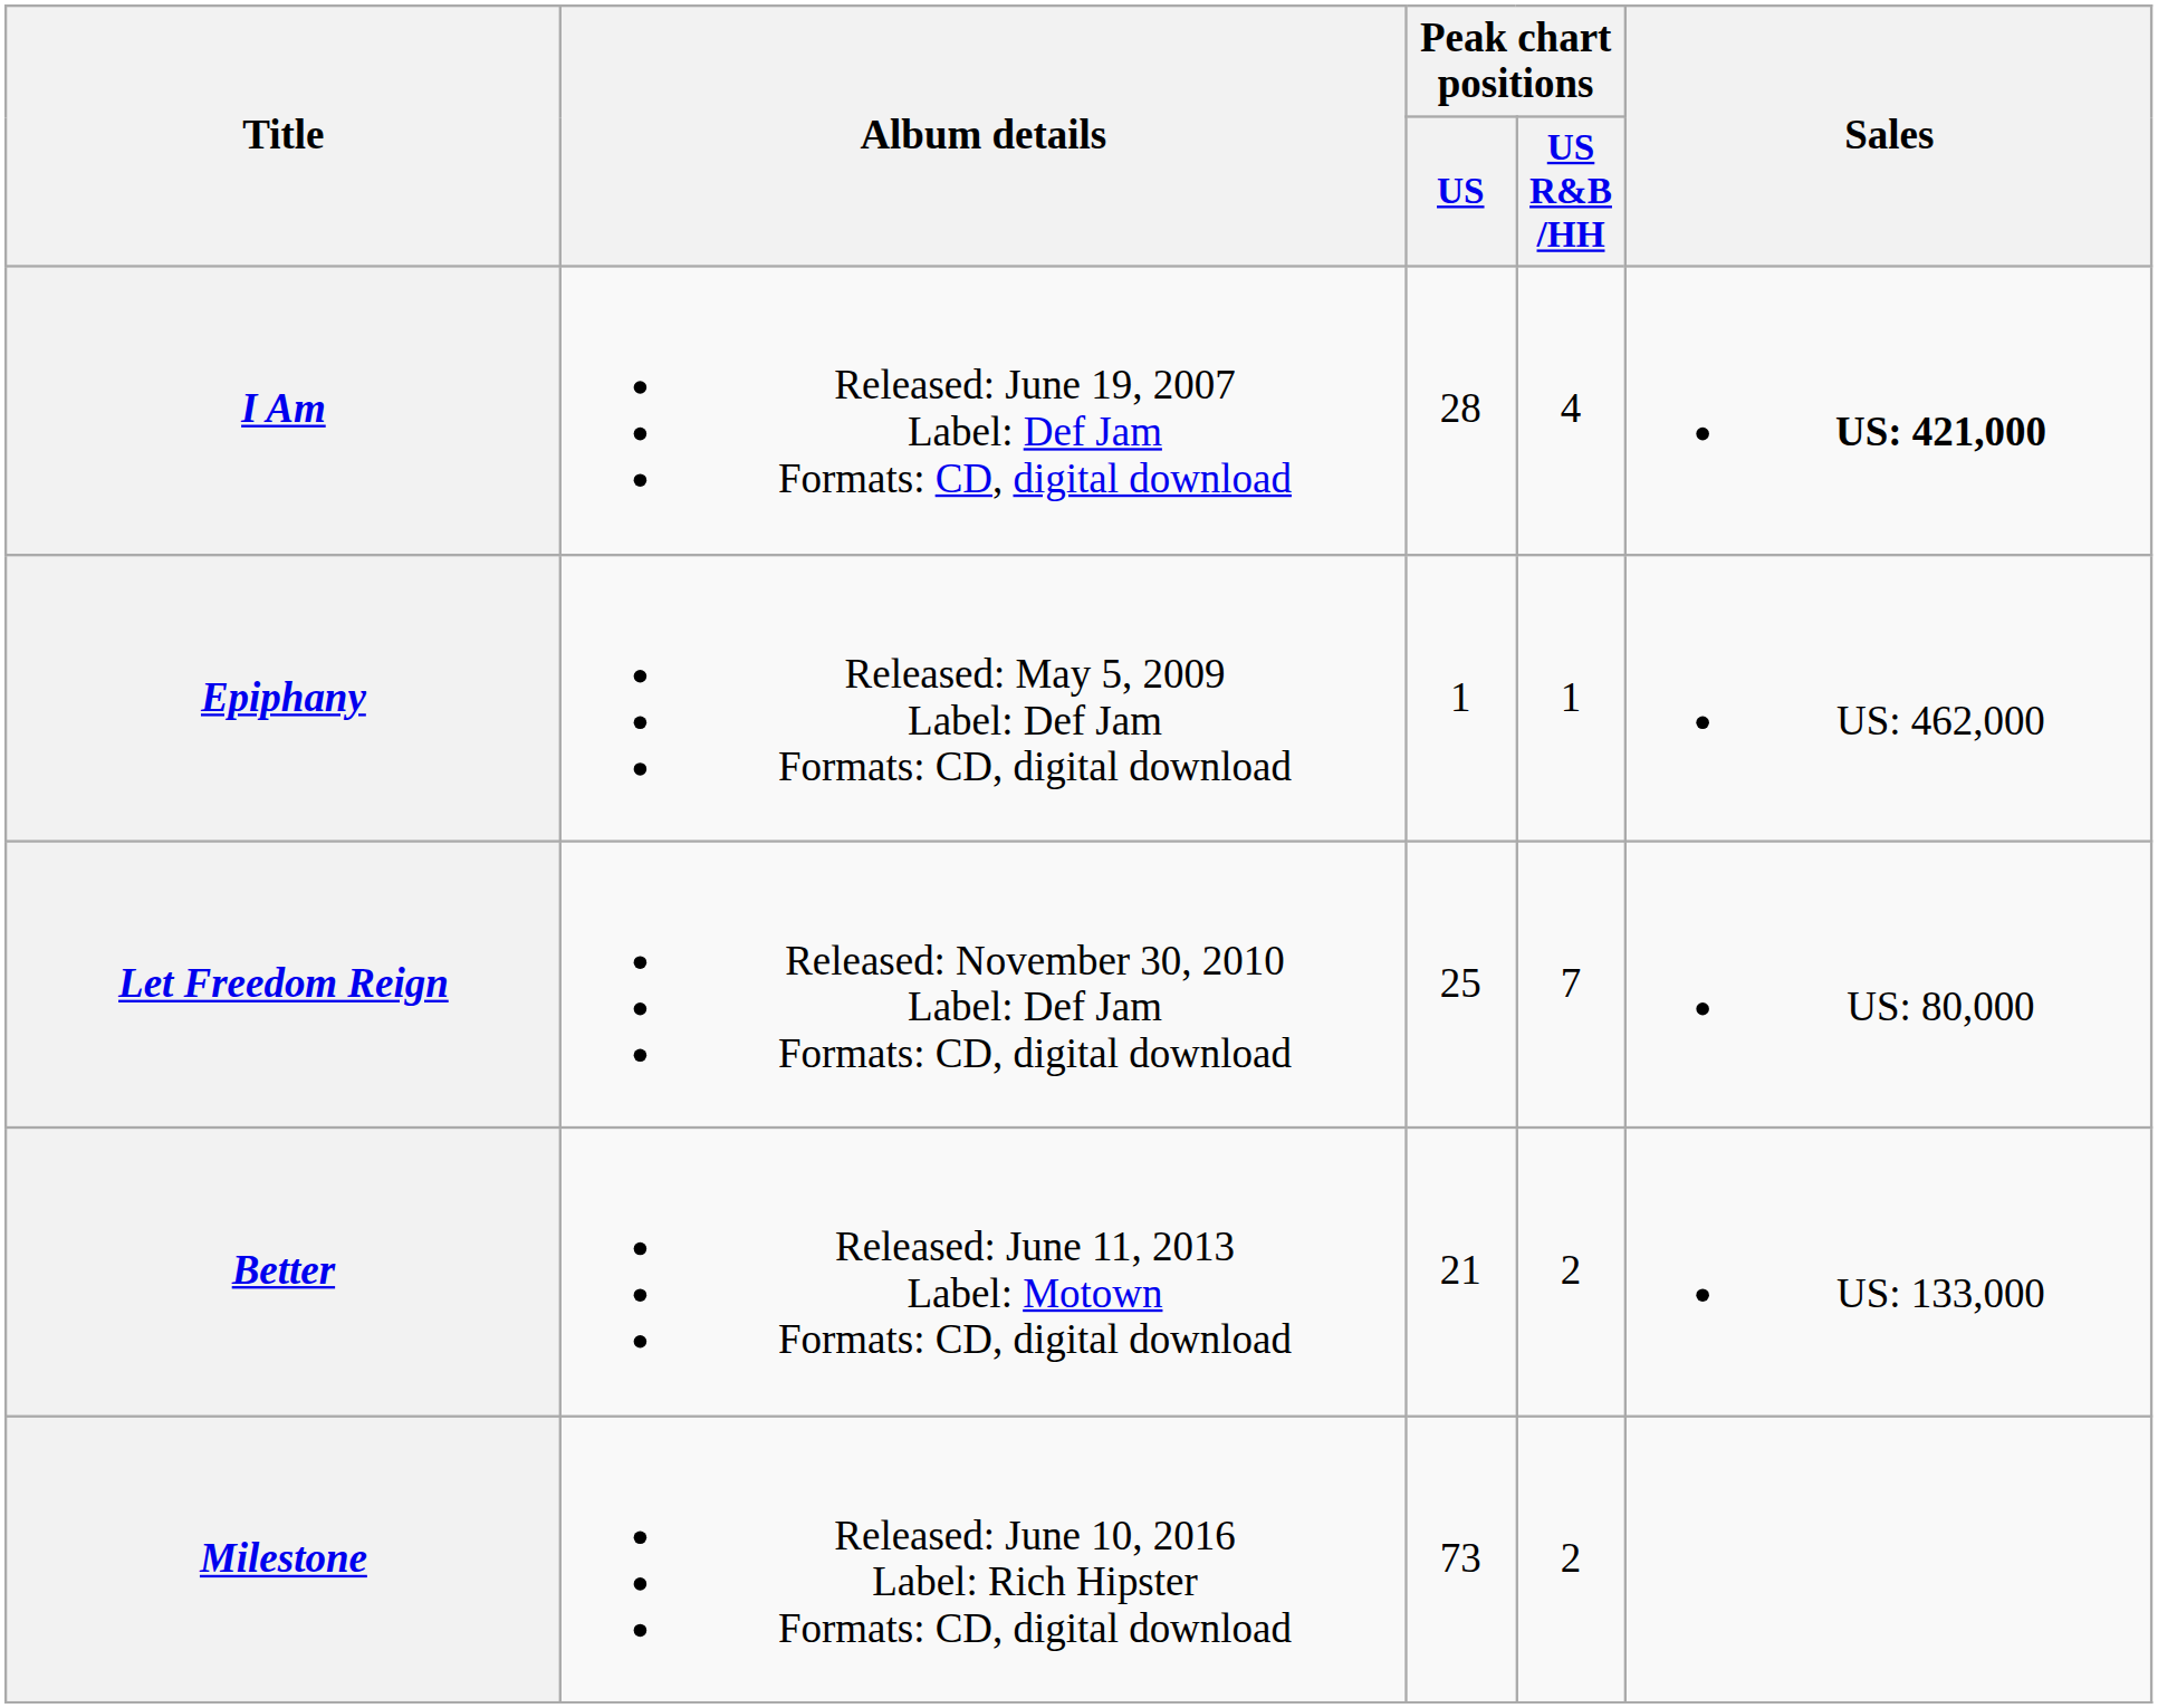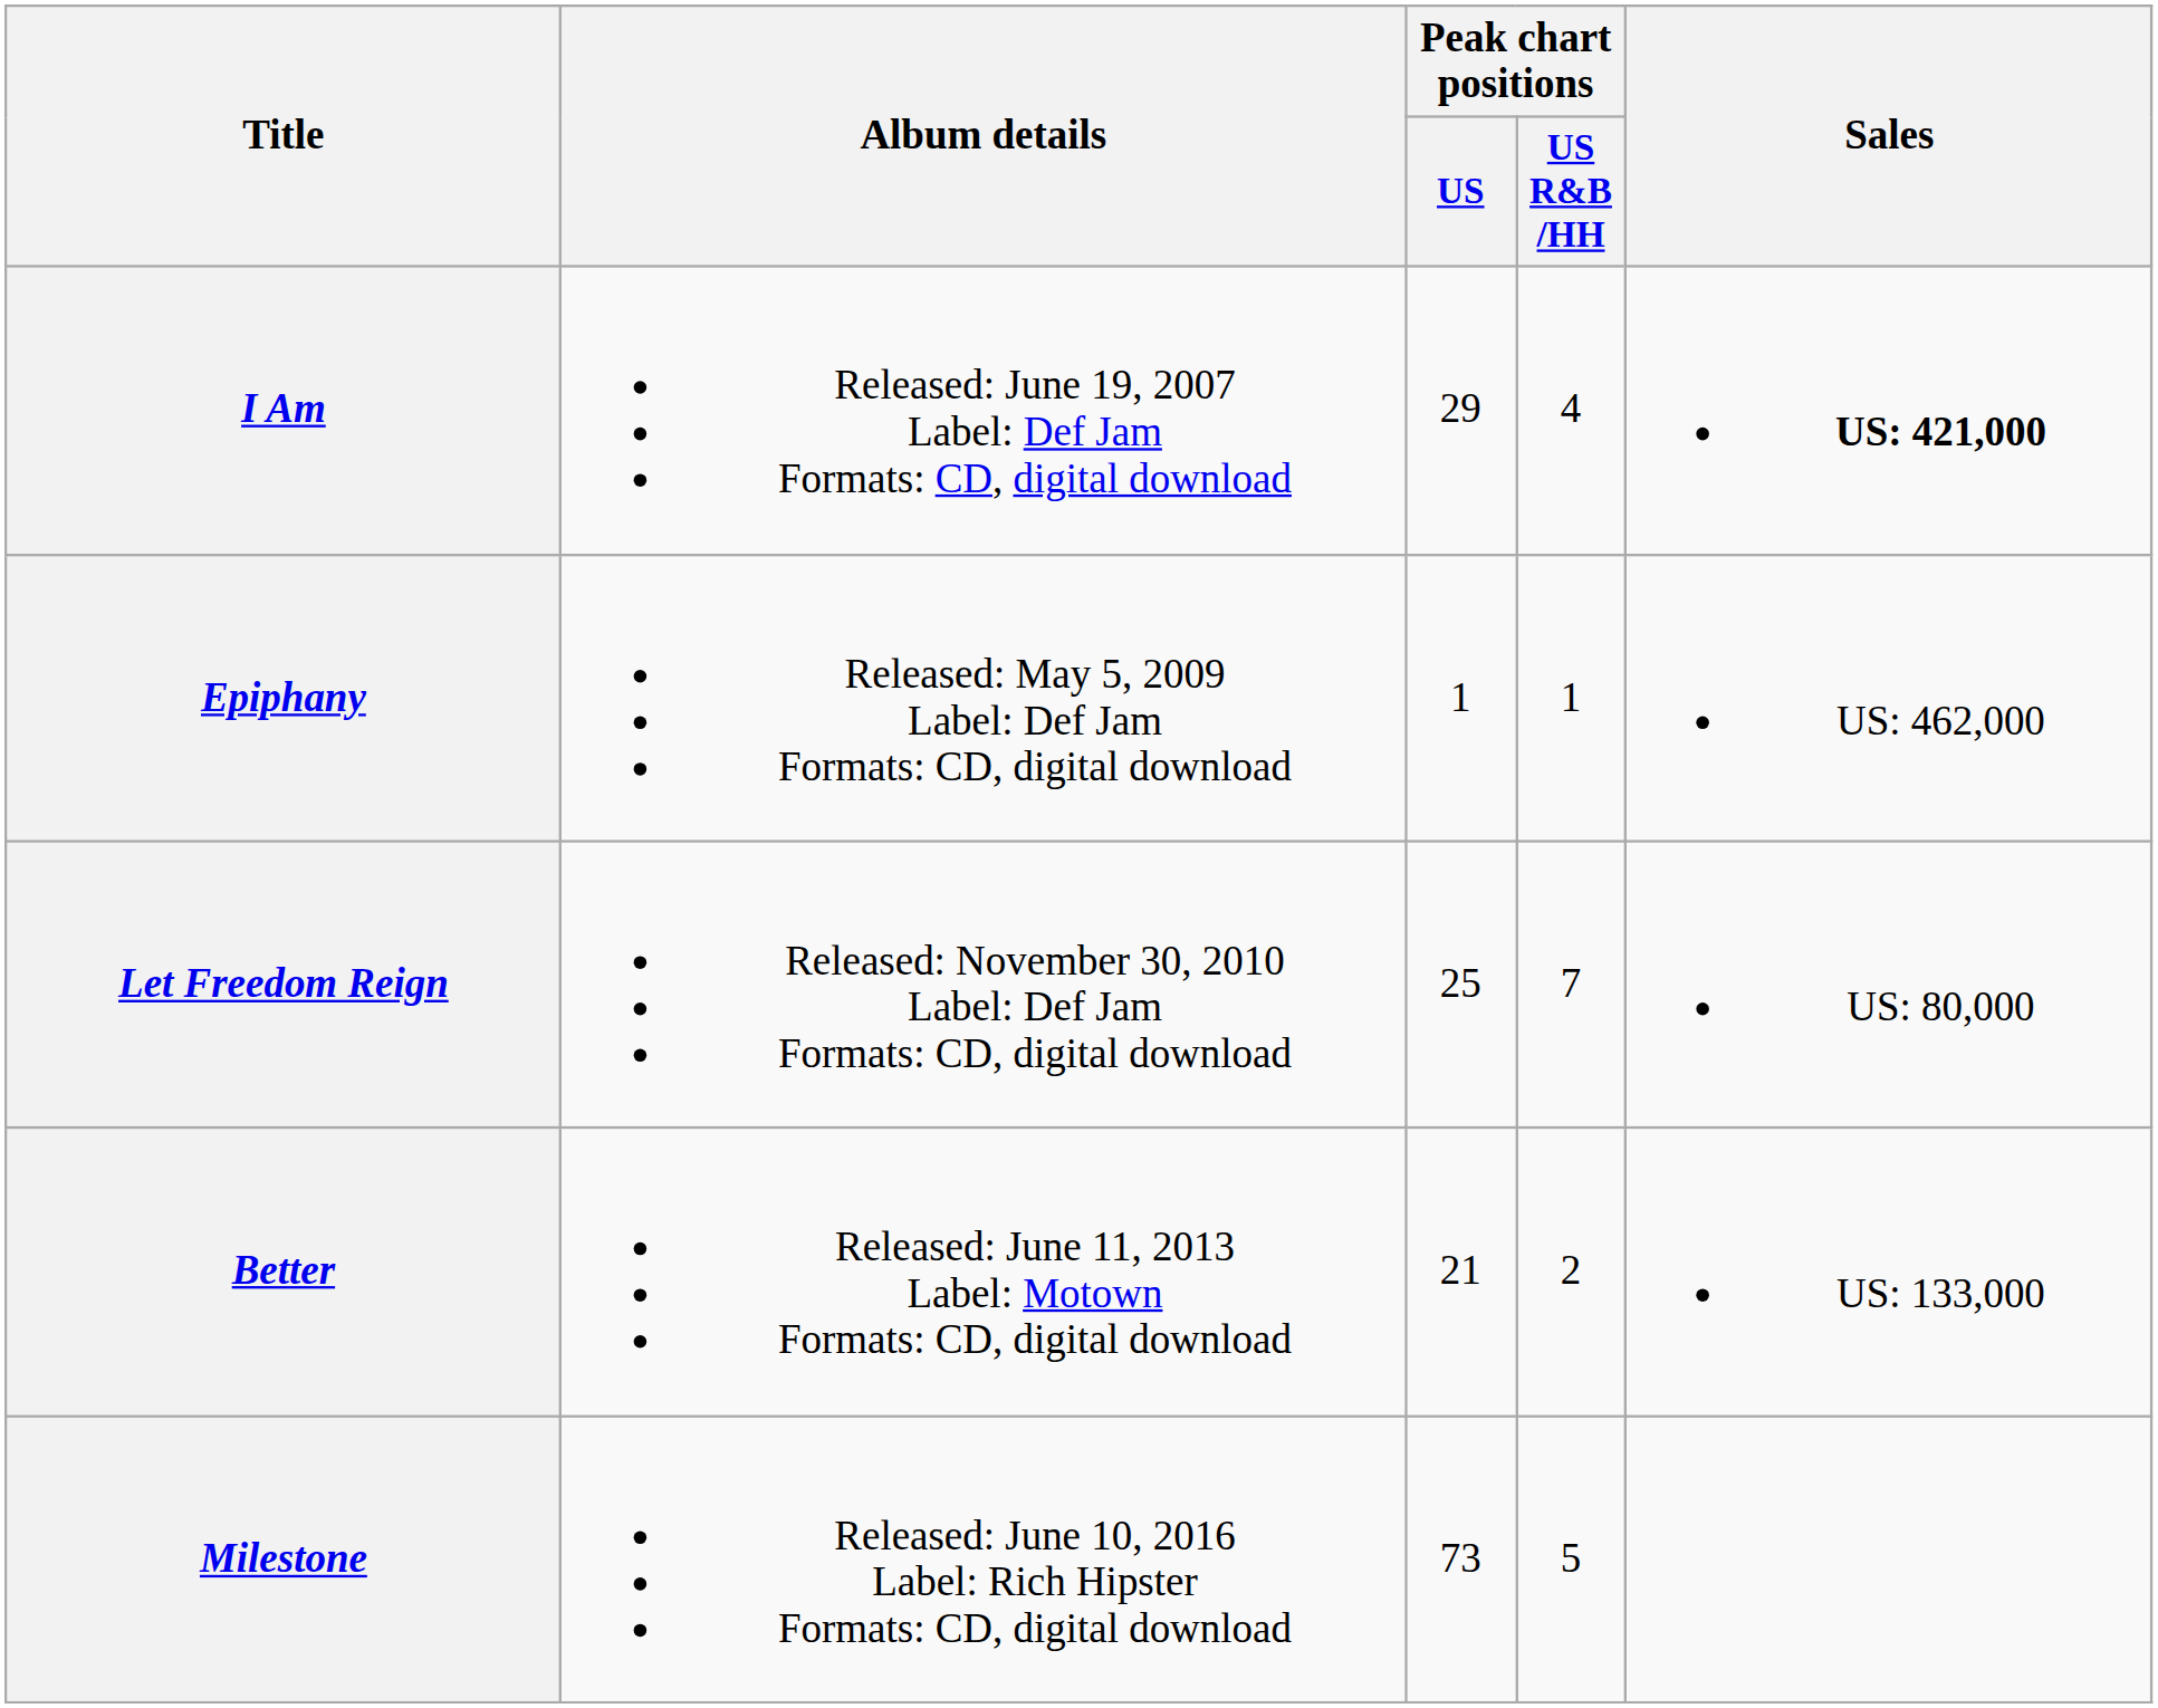 <table class="wikitable plainrowheaders" style="text-align:center;">
 <tr>
 <th scope="col" rowspan="2" style="width:13em;">Title</th>
 <th scope="col" rowspan="2" style="width:20em;">Album details</th>
 <th scope="col" colspan="2">Peak chart positions</th>
 <th scope="col" rowspan="2" style="width:12.3em;">Sales</th>
 </tr>
 <tr>
 <th scope="col" style="width:2.5em;font-size:90%;"><a href='#'>US</a><br></th>
 <th scope="col" style="width:2.5em;font-size:90%;"><a href='#'>US <br>R&B<br>/HH</a><br></th>
 </tr>
 <tr>
 <th scope="row"><em><a href='#'>I Am</a></em></th>
 <td><br><ul><li>Released: June 19, 2007</li><li>Label: <a href='#'>Def Jam</a></li><li>Formats: <a href='#'>CD</a>, <a href='#'>digital download</a></li></ul></td>
-<td>28</td>
+<td>29</td>
 <td>4</td>
 <td><strong><br><ul><li>US: 421,000</li></ul></strong></td>
 </tr>
 <tr>
 <th scope="row"><em><a href='#'>Epiphany</a></em></th>
 <td><br><ul><li>Released: May 5, 2009</li><li>Label: Def Jam</li><li>Formats: CD, digital download</li></ul></td>
 <td>1</td>
 <td>1</td>
 <td><br><ul><li>US: 462,000</li></ul></td>
 </tr>
 <tr>
 <th scope="row"><em><a href='#'>Let Freedom Reign</a></em></th>
 <td><br><ul><li>Released: November 30, 2010</li><li>Label: Def Jam</li><li>Formats: CD, digital download</li></ul></td>
 <td>25</td>
 <td>7</td>
 <td><br><ul><li>US: 80,000</li></ul></td>
 </tr>
 <tr>
 <th scope="row"><em><a href='#'>Better</a></em></th>
 <td><br><ul><li>Released: June 11, 2013</li><li>Label: <a href='#'>Motown</a></li><li>Formats: CD, digital download</li></ul></td>
 <td>21</td>
 <td>2</td>
 <td><br><ul><li>US: 133,000</li></ul></td>
 </tr>
 <tr>
 <th scope="row"><em><a href='#'>Milestone</a></em></th>
 <td><br><ul><li>Released: June 10, 2016</li><li>Label: Rich Hipster</li><li>Formats: CD, digital download</li></ul></td>
 <td>73</td>
-<td>2</td>
+<td>5</td>
 <td></td>
 </tr>
 <tr>
 </tr>
 </table>
